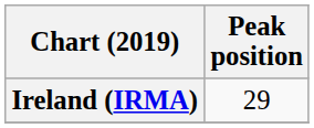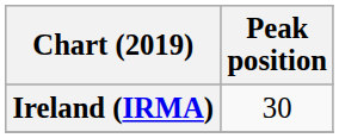 <table class="wikitable sortable plainrowheaders" style="text-align:center">
 <tr>
 <th scope="col">Chart (2019)</th>
 <th scope="col">Peak<br>position</th>
 </tr>
 <tr>
 <th scope="row">Ireland (<a href='#'>IRMA</a>)</th>
-<td>29</td>
+<td>30</td>
 </tr>
 <tr>
 </tr>
 <tr>
 </tr>
 <tr>
 </tr>
 </table>
